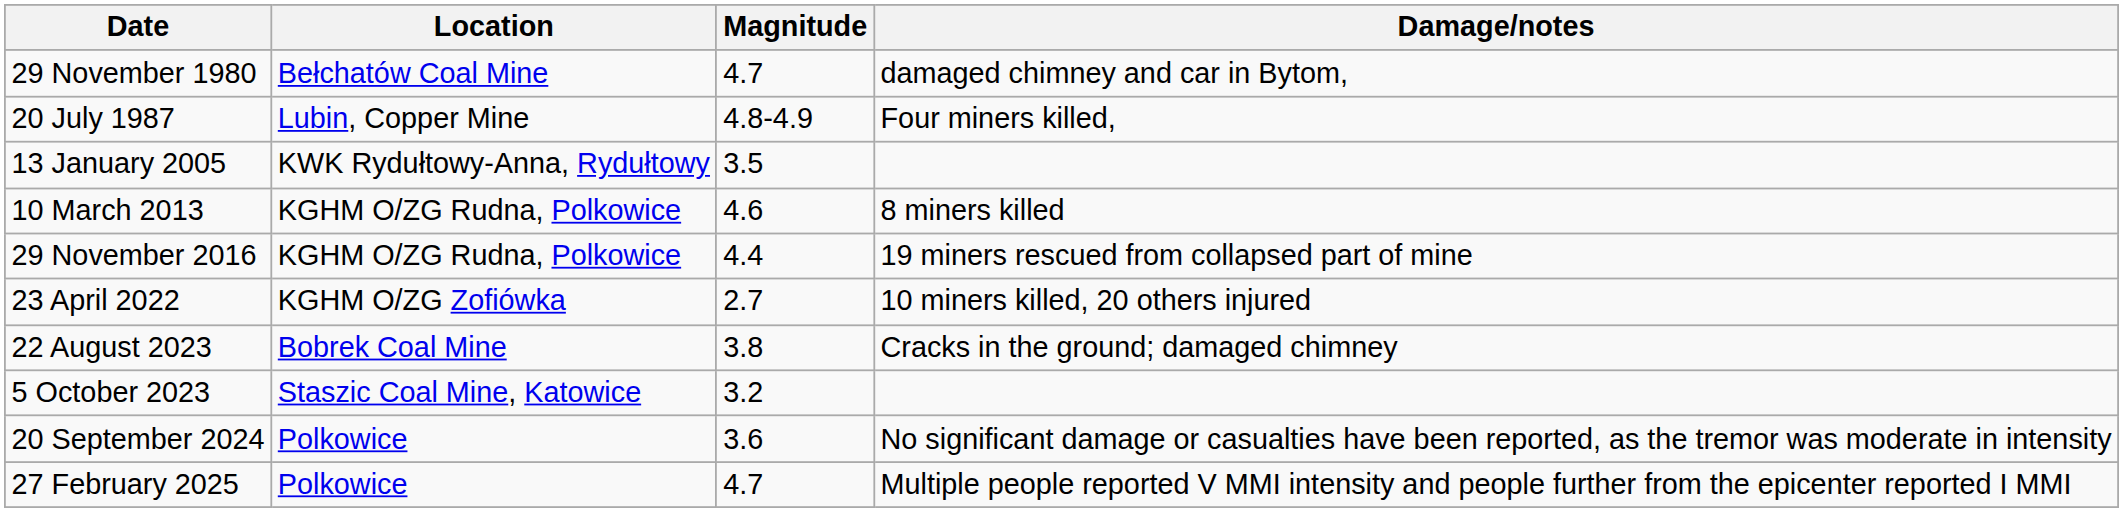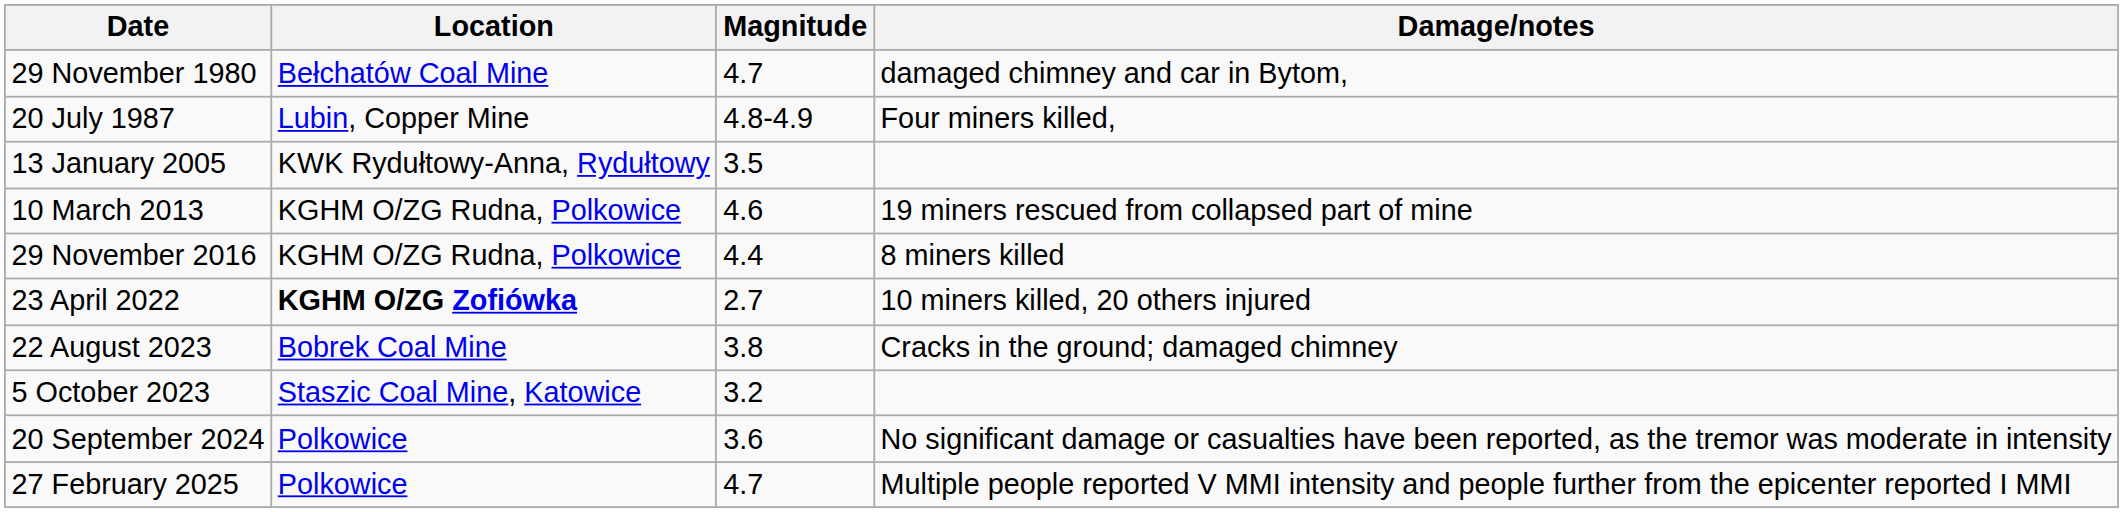 <table class="wikitable sortable">
 <tr>
 <th>Date</th>
 <th>Location</th>
 <th>Magnitude</th>
 <th>Damage/notes</th>
 </tr>
 <tr>
 <td>29 November 1980</td>
 <td><a href='#'>Bełchatów Coal Mine</a></td>
 <td>4.7</td>
 <td>damaged chimney and car in Bytom,</td>
 </tr>
 <tr>
 <td>20 July 1987</td>
 <td><a href='#'>Lubin</a>, Copper Mine</td>
 <td>4.8-4.9</td>
 <td>Four miners killed,</td>
 </tr>
 <tr>
 <td>13 January 2005</td>
 <td>KWK Rydułtowy-Anna, <a href='#'>Rydułtowy</a></td>
 <td>3.5</td>
 <td></td>
 </tr>
 <tr>
 <td>10 March 2013</td>
 <td>KGHM O/ZG Rudna, <a href='#'>Polkowice</a></td>
 <td>4.6</td>
-<td>8 miners killed</td>
+<td>19 miners rescued from collapsed part of mine</td>
 </tr>
 <tr>
 <td>29 November 2016</td>
 <td>KGHM O/ZG Rudna, <a href='#'>Polkowice</a></td>
 <td>4.4</td>
-<td>19 miners rescued from collapsed part of mine</td>
+<td>8 miners killed</td>
 </tr>
 <tr>
 <td>23 April 2022</td>
-<td>KGHM O/ZG <a href='#'>Zofiówka</a></td>
+<td><strong>KGHM O/ZG <a href='#'>Zofiówka</a></strong></td>
 <td>2.7</td>
 <td>10 miners killed, 20 others injured</td>
 </tr>
 <tr>
 <td>22 August 2023</td>
 <td><a href='#'>Bobrek Coal Mine</a></td>
 <td>3.8</td>
 <td>Cracks in the ground; damaged chimney</td>
 </tr>
 <tr>
 <td>5 October 2023</td>
 <td><a href='#'>Staszic Coal Mine</a>, <a href='#'>Katowice</a></td>
 <td>3.2</td>
 <td></td>
 </tr>
 <tr>
 <td>20 September 2024</td>
 <td><a href='#'>Polkowice</a></td>
 <td>3.6</td>
 <td>No significant damage or casualties have been reported, as the tremor was moderate in intensity</td>
 </tr>
 <tr>
 <td>27 February 2025</td>
 <td><a href='#'>Polkowice</a></td>
 <td>4.7</td>
 <td>Multiple people reported V MMI intensity and people further from the epicenter reported I MMI</td>
 </tr>
 </table>
